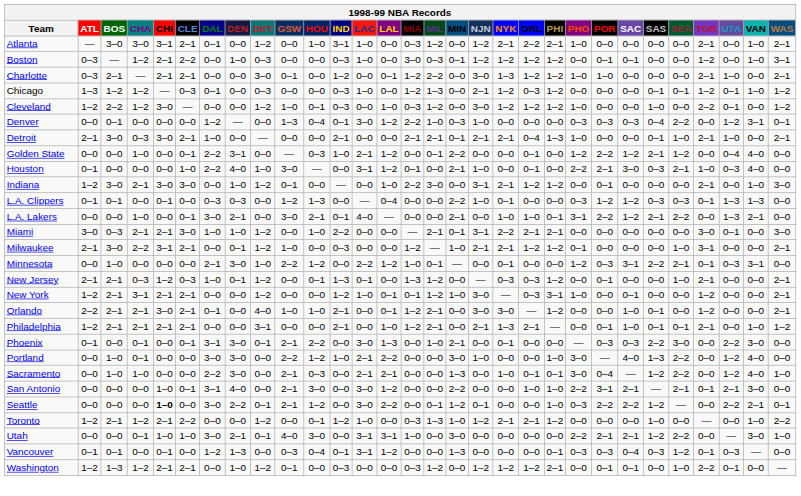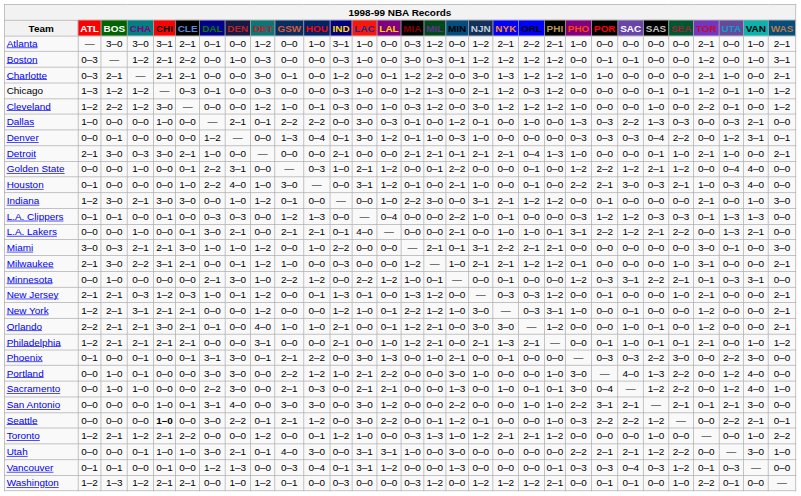 <table class="wikitable" style="font-size:90%; text-align:center;">
 <tr>
 <th colspan=30>1998-99 NBA Records</th>
 </tr>
 <tr>
 <th width=100>Team</th>
 <th style="background:#FF0000;color:#FFFFFF;width=35">ATL</th>
 <th style="background:#006400;color:#FFFFFF;width=35">BOS</th>
 <th style="background:#008080;color:#800080;width=35">CHA</th>
 <th style="background:#FF0000;color:#000000;width=35">CHI</th>
 <th style="background:#000000;color:#5787DC;width=35">CLE</th>
 <th style="background:#00008B;color:#008000;width=35">DAL</th>
 <th style="background:#141A44;color:#BC2224;width=35">DEN</th>
 <th style="background:#0C7674;color:#BB222C;width=35">DET</th>
 <th style="background:#072E63;color:#DC5A34;width=35">GSW</th>
 <th style="background:#002366;color:#FF0000;width=35">HOU</th>
 <th style="background:#000080;color:#FFD700;width=35">IND</th>
 <th style="background:#F9160D;color:#1A2E8B;width=35">LAC</th>
 <th style="background:#800080;color:#FFD700;width=35">LAL</th>
 <th style="background:#000000;color:#8B0000;width=35">MIA</th>
 <th style="background:#00471B;color:#5C378A;width=35">MIL</th>
 <th style="background:#044D80;color:#000000;width=35">MIN</th>
 <th style="background:#12305B;color:#C4CED4;width=35">NJN</th>
 <th style="background:#0000FF;color:#FF8C00;width=35">NYK</th>
 <th style="background:#0000FF;color:#000000;width=35">ORL</th>
 <th style="background:#000000;color:#BB9754;width=35">PHI</th>
 <th style="background:#800080;color:#FF4500;width=35">PHO</th>
 <th style="background:#000000;color:#FF0000;width=35">POR</th>
 <th style="background:#6846A8;color:#FFFFFF;width=35">SAC</th>
 <th style="background:#000000;color:#C0C0C0;width=35">SAS</th>
 <th style="background:#005831;color:#992634;width=35">SEA</th>
 <th style="background:#7436BF;color:#BE0F34;width=35">TOR</th>
 <th style="background:#644A9C;color:#149BC7;width=35">UTA</th>
 <th style="background:#0CB2AC;color:#000000;width=35">VAN</th>
 <th style="background:#044D7D;color:#BC7A44;width=35">WAS</th>
 </tr>
 <tr>
 <td style="text-align:left;"><a href='#'>Atlanta</a></td>
 <td>—</td>
 <td>3–0</td>
 <td>3–0</td>
 <td>3–1</td>
 <td>2–1</td>
 <td>0–1</td>
 <td>0–0</td>
 <td>1–2</td>
 <td>0–0</td>
 <td>1–0</td>
 <td>3–1</td>
 <td>1–0</td>
 <td>0–0</td>
 <td>0–3</td>
 <td>1–2</td>
 <td>0–0</td>
 <td>1–2</td>
 <td>2–1</td>
 <td>2–2</td>
 <td>2–1</td>
 <td>1–0</td>
 <td>0–0</td>
 <td>0–0</td>
 <td>0–0</td>
 <td>0–0</td>
 <td>2–1</td>
 <td>0–0</td>
 <td>1–0</td>
 <td>2–1</td>
 </tr>
 <tr>
 <td style="text-align:left;"><a href='#'>Boston</a></td>
 <td>0–3</td>
 <td>—</td>
 <td>1–2</td>
 <td>2–1</td>
 <td>2–2</td>
 <td>0–0</td>
 <td>1–0</td>
 <td>0–3</td>
 <td>0–0</td>
 <td>0–0</td>
 <td>0–3</td>
 <td>1–0</td>
 <td>0–0</td>
 <td>3–0</td>
 <td>0–3</td>
 <td>0–1</td>
 <td>1–2</td>
 <td>1–2</td>
 <td>1–2</td>
 <td>1–2</td>
 <td>0–0</td>
 <td>0–1</td>
 <td>0–1</td>
 <td>0–0</td>
 <td>0–0</td>
 <td>1–2</td>
 <td>0–0</td>
 <td>1–0</td>
 <td>3–1</td>
 </tr>
 <tr>
 <td style="text-align:left;"><a href='#'>Charlotte</a></td>
 <td>0–3</td>
 <td>2–1</td>
 <td>—</td>
 <td>2–1</td>
 <td>2–1</td>
 <td>0–0</td>
 <td>0–0</td>
 <td>3–0</td>
 <td>0–1</td>
 <td>0–0</td>
 <td>1–2</td>
 <td>0–0</td>
 <td>0–1</td>
 <td>1–2</td>
 <td>2–2</td>
 <td>0–0</td>
 <td>3–0</td>
 <td>1–3</td>
 <td>1–2</td>
 <td>1–2</td>
 <td>1–0</td>
 <td>1–0</td>
 <td>0–0</td>
 <td>0–0</td>
 <td>0–0</td>
 <td>2–1</td>
 <td>1–0</td>
 <td>0–0</td>
 <td>2–1</td>
 </tr>
 <tr>
 <td style="text-align:left;">Chicago</td>
 <td>1–3</td>
 <td>1–2</td>
 <td>1–2</td>
 <td>—</td>
 <td>0–3</td>
 <td>0–1</td>
 <td>0–0</td>
 <td>0–3</td>
 <td>0–0</td>
 <td>0–0</td>
 <td>0–3</td>
 <td>1–0</td>
 <td>0–0</td>
 <td>1–2</td>
 <td>1–3</td>
 <td>0–0</td>
 <td>2–1</td>
 <td>1–2</td>
 <td>0–3</td>
 <td>1–2</td>
 <td>0–0</td>
 <td>0–0</td>
 <td>0–0</td>
 <td>0–1</td>
 <td>0–1</td>
 <td>1–2</td>
 <td>0–1</td>
 <td>1–0</td>
 <td>1–2</td>
 </tr>
 <tr>
 <td style="text-align:left;"><a href='#'>Cleveland</a></td>
 <td>1–2</td>
 <td>2–2</td>
 <td>1–2</td>
 <td>3–0</td>
 <td>—</td>
 <td>0–0</td>
 <td>0–0</td>
 <td>1–2</td>
 <td>1–0</td>
 <td>0–1</td>
 <td>0–3</td>
 <td>0–0</td>
 <td>1–0</td>
 <td>0–3</td>
 <td>1–2</td>
 <td>0–0</td>
 <td>3–0</td>
 <td>1–2</td>
 <td>1–2</td>
 <td>1–2</td>
 <td>1–0</td>
 <td>0–0</td>
 <td>0–0</td>
 <td>1–0</td>
 <td>0–0</td>
 <td>2–2</td>
 <td>0–1</td>
 <td>0–0</td>
 <td>1–2</td>
 </tr>
 <tr>
+<td style="text-align:left;"><a href='#'>Dallas</a></td>
+<td>1–0</td>
+<td>0–0</td>
+<td>0–0</td>
+<td>1–0</td>
+<td>0–0</td>
+<td>—</td>
+<td>2–1</td>
+<td>0–1</td>
+<td>2–2</td>
+<td>2–2</td>
+<td>0–0</td>
+<td>3–0</td>
+<td>0–3</td>
+<td>0–1</td>
+<td>0–0</td>
+<td>1–2</td>
+<td>0–1</td>
+<td>0–0</td>
+<td>1–0</td>
+<td>0–0</td>
+<td>1–3</td>
+<td>0–3</td>
+<td>2–2</td>
+<td>1–3</td>
+<td>0–3</td>
+<td>0–0</td>
+<td>0–3</td>
+<td>2–1</td>
+<td>0–0</td>
+</tr>
+<tr>
 <td style="text-align:left;"><a href='#'>Denver</a></td>
 <td>0–0</td>
 <td>0–1</td>
 <td>0–0</td>
 <td>0–0</td>
 <td>0–0</td>
 <td>1–2</td>
 <td>—</td>
 <td>0–0</td>
 <td>1–3</td>
 <td>0–4</td>
 <td>0–1</td>
 <td>3–0</td>
 <td>1–2</td>
-<td>2–2</td>
+<td>0–1</td>
 <td>1–0</td>
 <td>0–3</td>
 <td>1–0</td>
 <td>0–0</td>
 <td>0–0</td>
 <td>0–0</td>
 <td>0–3</td>
 <td>0–3</td>
 <td>0–3</td>
 <td>0–4</td>
 <td>2–2</td>
 <td>0–0</td>
 <td>1–2</td>
 <td>3–1</td>
 <td>0–1</td>
 </tr>
 <tr>
 <td style="text-align:left;"><a href='#'>Detroit</a></td>
 <td>2–1</td>
 <td>3–0</td>
 <td>0–3</td>
 <td>3–0</td>
 <td>2–1</td>
 <td>1–0</td>
 <td>0–0</td>
 <td>—</td>
 <td>0–0</td>
 <td>0–0</td>
 <td>2–1</td>
 <td>0–0</td>
 <td>0–0</td>
 <td>2–1</td>
 <td>2–1</td>
 <td>0–1</td>
 <td>2–1</td>
 <td>2–1</td>
 <td>0–4</td>
 <td>1–3</td>
 <td>1–0</td>
 <td>0–0</td>
 <td>0–0</td>
 <td>0–1</td>
 <td>1–0</td>
 <td>2–1</td>
 <td>1–0</td>
 <td>0–0</td>
 <td>2–1</td>
 </tr>
 <tr>
 <td style="text-align:left;"><a href='#'>Golden State</a></td>
 <td>0–0</td>
 <td>0–0</td>
 <td>1–0</td>
 <td>0–0</td>
 <td>0–1</td>
 <td>2–2</td>
 <td>3–1</td>
 <td>0–0</td>
 <td>—</td>
 <td>0–3</td>
 <td>1–0</td>
 <td>2–1</td>
 <td>1–2</td>
 <td>0–0</td>
 <td>0–1</td>
 <td>2–2</td>
 <td>0–0</td>
 <td>0–0</td>
 <td>0–1</td>
 <td>0–0</td>
 <td>1–2</td>
 <td>2–2</td>
 <td>1–2</td>
 <td>2–1</td>
 <td>1–2</td>
 <td>0–0</td>
 <td>0–4</td>
 <td>4–0</td>
 <td>0–0</td>
 </tr>
 <tr>
 <td style="text-align:left;"><a href='#'>Houston</a></td>
 <td>0–1</td>
 <td>0–0</td>
 <td>0–0</td>
 <td>0–0</td>
 <td>1–0</td>
 <td>2–2</td>
 <td>4–0</td>
 <td>1–0</td>
 <td>3–0</td>
 <td>—</td>
 <td>0–0</td>
 <td>3–1</td>
 <td>1–2</td>
 <td>0–1</td>
 <td>0–0</td>
 <td>2–1</td>
 <td>1–0</td>
 <td>0–0</td>
 <td>0–1</td>
 <td>0–0</td>
 <td>2–2</td>
 <td>2–1</td>
 <td>3–0</td>
 <td>0–3</td>
 <td>2–1</td>
 <td>1–0</td>
 <td>0–3</td>
 <td>4–0</td>
 <td>0–0</td>
 </tr>
 <tr>
 <td style="text-align:left;"><a href='#'>Indiana</a></td>
 <td>1–2</td>
 <td>3–0</td>
 <td>2–1</td>
 <td>3–0</td>
 <td>3–0</td>
 <td>0–0</td>
 <td>1–0</td>
 <td>1–2</td>
 <td>0–1</td>
 <td>0–0</td>
 <td>—</td>
 <td>0–0</td>
 <td>1–0</td>
 <td>2–2</td>
 <td>3–0</td>
 <td>0–0</td>
 <td>3–1</td>
 <td>2–1</td>
 <td>1–2</td>
 <td>1–2</td>
 <td>0–0</td>
 <td>0–1</td>
 <td>0–0</td>
 <td>0–0</td>
 <td>0–0</td>
 <td>2–1</td>
 <td>0–0</td>
 <td>1–0</td>
 <td>3–0</td>
 </tr>
 <tr>
 <td style="text-align:left;"><a href='#'>L.A. Clippers</a></td>
 <td>0–1</td>
 <td>0–1</td>
 <td>0–0</td>
 <td>0–1</td>
 <td>0–0</td>
 <td>0–3</td>
 <td>0–3</td>
 <td>0–0</td>
 <td>1–2</td>
 <td>1–3</td>
 <td>0–0</td>
 <td>—</td>
 <td>0–4</td>
 <td>0–0</td>
 <td>0–0</td>
 <td>2–2</td>
 <td>1–0</td>
 <td>0–1</td>
 <td>0–0</td>
 <td>0–0</td>
 <td>0–3</td>
 <td>1–2</td>
 <td>1–2</td>
 <td>0–3</td>
 <td>0–3</td>
 <td>0–1</td>
 <td>1–3</td>
 <td>1–3</td>
 <td>0–0</td>
 </tr>
 <tr>
 <td style="text-align:left;"><a href='#'>L.A. Lakers</a></td>
 <td>0–0</td>
 <td>0–0</td>
 <td>1–0</td>
 <td>0–0</td>
 <td>0–1</td>
 <td>3–0</td>
 <td>2–1</td>
 <td>0–0</td>
-<td>3–0</td>
+<td>2–1</td>
 <td>2–1</td>
 <td>0–1</td>
 <td>4–0</td>
 <td>—</td>
 <td>0–0</td>
 <td>0–0</td>
 <td>2–1</td>
 <td>0–0</td>
 <td>1–0</td>
 <td>1–0</td>
 <td>0–1</td>
 <td>3–1</td>
 <td>2–2</td>
 <td>1–2</td>
 <td>2–1</td>
 <td>2–2</td>
 <td>0–0</td>
 <td>1–3</td>
 <td>2–1</td>
 <td>0–0</td>
 </tr>
 <tr>
 <td style="text-align:left;"><a href='#'>Miami</a></td>
 <td>3–0</td>
 <td>0–3</td>
 <td>2–1</td>
 <td>2–1</td>
 <td>3–0</td>
 <td>1–0</td>
 <td>1–0</td>
 <td>1–2</td>
 <td>0–0</td>
 <td>1–0</td>
 <td>2–2</td>
 <td>0–0</td>
 <td>0–0</td>
 <td>—</td>
 <td>2–1</td>
 <td>0–1</td>
 <td>3–1</td>
 <td>2–2</td>
 <td>2–1</td>
 <td>2–1</td>
 <td>0–0</td>
 <td>0–0</td>
 <td>0–0</td>
 <td>0–0</td>
 <td>0–0</td>
 <td>3–0</td>
 <td>0–1</td>
 <td>0–0</td>
 <td>3–0</td>
 </tr>
 <tr>
 <td style="text-align:left;"><a href='#'>Milwaukee</a></td>
 <td>2–1</td>
 <td>3–0</td>
 <td>2–2</td>
 <td>3–1</td>
 <td>2–1</td>
 <td>0–0</td>
 <td>0–1</td>
 <td>1–2</td>
 <td>1–0</td>
 <td>0–0</td>
 <td>0–3</td>
 <td>0–0</td>
 <td>0–0</td>
 <td>1–2</td>
 <td>—</td>
 <td>1–0</td>
 <td>2–1</td>
 <td>2–1</td>
 <td>1–2</td>
 <td>1–2</td>
 <td>0–1</td>
 <td>0–0</td>
 <td>0–0</td>
 <td>0–0</td>
 <td>1–0</td>
 <td>3–1</td>
 <td>0–0</td>
 <td>0–0</td>
 <td>2–1</td>
 </tr>
 <tr>
 <td style="text-align:left;"><a href='#'>Minnesota</a></td>
 <td>0–0</td>
 <td>1–0</td>
 <td>0–0</td>
 <td>0–0</td>
 <td>0–0</td>
 <td>2–1</td>
 <td>3–0</td>
 <td>1–0</td>
 <td>2–2</td>
 <td>1–2</td>
 <td>0–0</td>
 <td>2–2</td>
 <td>1–2</td>
 <td>1–0</td>
 <td>0–1</td>
 <td>—</td>
 <td>0–0</td>
 <td>0–1</td>
 <td>0–0</td>
 <td>0–0</td>
 <td>1–2</td>
 <td>0–3</td>
 <td>3–1</td>
 <td>2–2</td>
 <td>2–1</td>
 <td>0–1</td>
 <td>0–3</td>
 <td>3–1</td>
 <td>0–0</td>
 </tr>
 <tr>
 <td style="text-align:left;"><a href='#'>New Jersey</a></td>
 <td>2–1</td>
 <td>2–1</td>
 <td>0–3</td>
 <td>1–2</td>
 <td>0–3</td>
 <td>1–0</td>
 <td>0–1</td>
 <td>1–2</td>
 <td>0–0</td>
 <td>0–1</td>
 <td>1–3</td>
 <td>0–1</td>
 <td>0–0</td>
 <td>1–3</td>
 <td>1–2</td>
 <td>0–0</td>
 <td>—</td>
 <td>0–3</td>
 <td>0–3</td>
 <td>1–2</td>
 <td>0–0</td>
 <td>0–1</td>
 <td>0–0</td>
 <td>0–0</td>
 <td>1–0</td>
 <td>2–1</td>
 <td>0–0</td>
 <td>0–0</td>
 <td>2–1</td>
 </tr>
 <tr>
 <td style="text-align:left;"><a href='#'>New York</a></td>
 <td>1–2</td>
 <td>2–1</td>
 <td>3–1</td>
 <td>2–1</td>
 <td>2–1</td>
 <td>0–0</td>
 <td>0–0</td>
 <td>1–2</td>
 <td>0–0</td>
 <td>0–0</td>
 <td>1–2</td>
 <td>1–0</td>
 <td>0–1</td>
-<td>0–1</td>
+<td>2–2</td>
 <td>1–2</td>
 <td>1–0</td>
 <td>3–0</td>
 <td>—</td>
 <td>0–3</td>
 <td>3–1</td>
 <td>1–0</td>
 <td>0–0</td>
 <td>0–1</td>
 <td>0–0</td>
 <td>0–0</td>
 <td>1–2</td>
 <td>0–0</td>
 <td>0–0</td>
 <td>2–1</td>
 </tr>
 <tr>
 <td style="text-align:left;"><a href='#'>Orlando</a></td>
 <td>2–2</td>
 <td>2–1</td>
 <td>2–1</td>
 <td>3–0</td>
 <td>2–1</td>
 <td>0–1</td>
 <td>0–0</td>
 <td>4–0</td>
 <td>1–0</td>
 <td>1–0</td>
 <td>2–1</td>
 <td>0–0</td>
 <td>0–1</td>
 <td>1–2</td>
 <td>2–1</td>
 <td>0–0</td>
 <td>3–0</td>
 <td>3–0</td>
 <td>—</td>
 <td>1–2</td>
 <td>0–0</td>
 <td>0–0</td>
 <td>1–0</td>
 <td>0–1</td>
 <td>0–0</td>
 <td>1–2</td>
 <td>0–0</td>
 <td>0–0</td>
 <td>2–1</td>
 </tr>
 <tr>
 <td style="text-align:left;"><a href='#'>Philadelphia</a></td>
 <td>1–2</td>
 <td>2–1</td>
 <td>2–1</td>
 <td>2–1</td>
 <td>2–1</td>
 <td>0–0</td>
 <td>0–0</td>
 <td>3–1</td>
 <td>0–0</td>
 <td>0–0</td>
 <td>2–1</td>
 <td>0–0</td>
 <td>1–0</td>
 <td>1–2</td>
 <td>2–1</td>
 <td>0–0</td>
 <td>2–1</td>
 <td>1–3</td>
 <td>2–1</td>
 <td>—</td>
 <td>0–0</td>
 <td>0–1</td>
 <td>1–0</td>
 <td>0–1</td>
 <td>0–1</td>
 <td>2–1</td>
 <td>0–0</td>
 <td>1–0</td>
 <td>1–2</td>
 </tr>
 <tr>
 <td style="text-align:left;"><a href='#'>Phoenix</a></td>
 <td>0–1</td>
 <td>0–0</td>
 <td>0–1</td>
 <td>0–0</td>
 <td>0–1</td>
 <td>3–1</td>
 <td>3–0</td>
 <td>0–1</td>
 <td>2–1</td>
 <td>2–2</td>
 <td>0–0</td>
 <td>3–0</td>
 <td>1–3</td>
 <td>0–0</td>
 <td>1–0</td>
 <td>2–1</td>
 <td>0–0</td>
 <td>0–1</td>
 <td>0–0</td>
 <td>0–0</td>
 <td>—</td>
 <td>0–3</td>
 <td>0–3</td>
 <td>2–2</td>
 <td>3–0</td>
 <td>0–0</td>
 <td>2–2</td>
 <td>3–0</td>
 <td>0–0</td>
 </tr>
 <tr>
 <td style="text-align:left;"><a href='#'>Portland</a></td>
 <td>0–0</td>
 <td>1–0</td>
 <td>0–1</td>
 <td>0–0</td>
 <td>0–0</td>
 <td>3–0</td>
 <td>3–0</td>
 <td>0–0</td>
 <td>2–2</td>
 <td>1–2</td>
 <td>1–0</td>
 <td>2–1</td>
 <td>2–2</td>
 <td>0–0</td>
 <td>0–0</td>
 <td>3–0</td>
 <td>1–0</td>
 <td>0–0</td>
 <td>0–0</td>
 <td>1–0</td>
 <td>3–0</td>
 <td>—</td>
 <td>4–0</td>
 <td>1–3</td>
 <td>2–2</td>
 <td>0–0</td>
 <td>1–2</td>
 <td>4–0</td>
 <td>0–0</td>
 </tr>
 <tr>
 <td style="text-align:left;"><a href='#'>Sacramento</a></td>
 <td>0–0</td>
 <td>1–0</td>
 <td>1–0</td>
 <td>0–0</td>
 <td>0–0</td>
 <td>2–2</td>
 <td>3–0</td>
 <td>0–0</td>
 <td>2–1</td>
 <td>0–3</td>
 <td>0–0</td>
 <td>2–1</td>
 <td>2–1</td>
 <td>0–0</td>
 <td>0–0</td>
 <td>1–3</td>
 <td>0–0</td>
 <td>1–0</td>
 <td>0–1</td>
 <td>0–1</td>
 <td>3–0</td>
 <td>0–4</td>
 <td>—</td>
 <td>1–2</td>
 <td>2–2</td>
 <td>0–0</td>
 <td>1–2</td>
 <td>4–0</td>
 <td>1–0</td>
 </tr>
 <tr>
 <td style="text-align:left;"><a href='#'>San Antonio</a></td>
 <td>0–0</td>
 <td>0–0</td>
 <td>0–0</td>
 <td>1–0</td>
 <td>0–1</td>
 <td>3–1</td>
 <td>4–0</td>
 <td>0–0</td>
-<td>2–1</td>
+<td>3–0</td>
 <td>3–0</td>
 <td>0–0</td>
 <td>3–0</td>
 <td>1–2</td>
 <td>0–0</td>
 <td>0–0</td>
 <td>2–2</td>
 <td>0–0</td>
 <td>0–0</td>
 <td>1–0</td>
 <td>1–0</td>
 <td>2–2</td>
 <td>3–1</td>
 <td>2–1</td>
 <td>—</td>
 <td>2–1</td>
 <td>0–1</td>
 <td>2–1</td>
 <td>3–0</td>
 <td>0–0</td>
 </tr>
 <tr>
 <td style="text-align:left;"><a href='#'>Seattle</a></td>
 <td>0–0</td>
 <td>0–0</td>
 <td>0–0</td>
 <td><strong>1–0</strong></td>
 <td>0–0</td>
 <td>3–0</td>
 <td>2–2</td>
 <td>0–1</td>
 <td>2–1</td>
 <td>1–2</td>
 <td>0–0</td>
 <td>3–0</td>
 <td>2–2</td>
 <td>0–0</td>
 <td>0–1</td>
 <td>1–2</td>
 <td>0–1</td>
 <td>0–0</td>
 <td>0–0</td>
 <td>1–0</td>
 <td>0–3</td>
 <td>2–2</td>
 <td>2–2</td>
 <td>1–2</td>
 <td>—</td>
 <td>0–0</td>
 <td>2–2</td>
 <td>2–1</td>
 <td>0–1</td>
 </tr>
 <tr>
 <td style="text-align:left;"><a href='#'>Toronto</a></td>
 <td>1–2</td>
 <td>2–1</td>
 <td>1–2</td>
 <td>2–1</td>
 <td>2–2</td>
 <td>0–0</td>
 <td>0–0</td>
 <td>1–2</td>
 <td>0–0</td>
 <td>0–1</td>
 <td>1–2</td>
 <td>1–0</td>
 <td>0–0</td>
 <td>0–3</td>
 <td>1–3</td>
 <td>1–0</td>
 <td>1–2</td>
 <td>2–1</td>
 <td>2–1</td>
 <td>1–2</td>
 <td>0–0</td>
 <td>0–0</td>
 <td>0–0</td>
 <td>1–0</td>
 <td>0–0</td>
 <td>—</td>
 <td>0–0</td>
 <td>1–0</td>
 <td>2–2</td>
 </tr>
 <tr>
 <td style="text-align:left;"><a href='#'>Utah</a></td>
 <td>0–0</td>
 <td>0–0</td>
 <td>0–1</td>
 <td>1–0</td>
 <td>1–0</td>
 <td>3–0</td>
 <td>2–1</td>
 <td>0–1</td>
 <td>4–0</td>
 <td>3–0</td>
 <td>0–0</td>
 <td>3–1</td>
 <td>3–1</td>
 <td>1–0</td>
 <td>0–0</td>
 <td>3–0</td>
 <td>0–0</td>
 <td>0–0</td>
 <td>0–0</td>
 <td>0–0</td>
 <td>2–2</td>
 <td>2–1</td>
 <td>2–1</td>
 <td>1–2</td>
 <td>2–2</td>
 <td>0–0</td>
 <td>—</td>
 <td>3–0</td>
 <td>1–0</td>
 </tr>
 <tr>
 <td style="text-align:left;"><a href='#'>Vancouver</a></td>
 <td>0–1</td>
 <td>0–1</td>
 <td>0–0</td>
 <td>0–1</td>
 <td>0–0</td>
 <td>1–2</td>
 <td>1–3</td>
 <td>0–0</td>
 <td>0–3</td>
 <td>0–4</td>
 <td>0–1</td>
 <td>3–1</td>
 <td>1–2</td>
 <td>0–0</td>
 <td>0–0</td>
 <td>1–3</td>
 <td>0–0</td>
 <td>0–0</td>
 <td>0–0</td>
 <td>0–1</td>
 <td>0–3</td>
 <td>0–3</td>
 <td>0–4</td>
 <td>0–3</td>
 <td>1–2</td>
 <td>0–1</td>
 <td>0–3</td>
 <td>—</td>
 <td>0–0</td>
 </tr>
 <tr>
 <td style="text-align:left;"><a href='#'>Washington</a></td>
 <td>1–2</td>
 <td>1–3</td>
 <td>1–2</td>
 <td>2–1</td>
 <td>2–1</td>
 <td>0–0</td>
 <td>1–0</td>
 <td>1–2</td>
 <td>0–1</td>
 <td>0–0</td>
 <td>0–3</td>
 <td>0–0</td>
 <td>0–0</td>
 <td>0–3</td>
 <td>1–2</td>
 <td>0–0</td>
 <td>1–2</td>
 <td>1–2</td>
 <td>1–2</td>
 <td>2–1</td>
 <td>0–0</td>
 <td>0–1</td>
 <td>0–1</td>
 <td>0–0</td>
 <td>1–0</td>
 <td>2–2</td>
 <td>0–1</td>
 <td>0–0</td>
 <td>—</td>
 </tr>
 </table>
